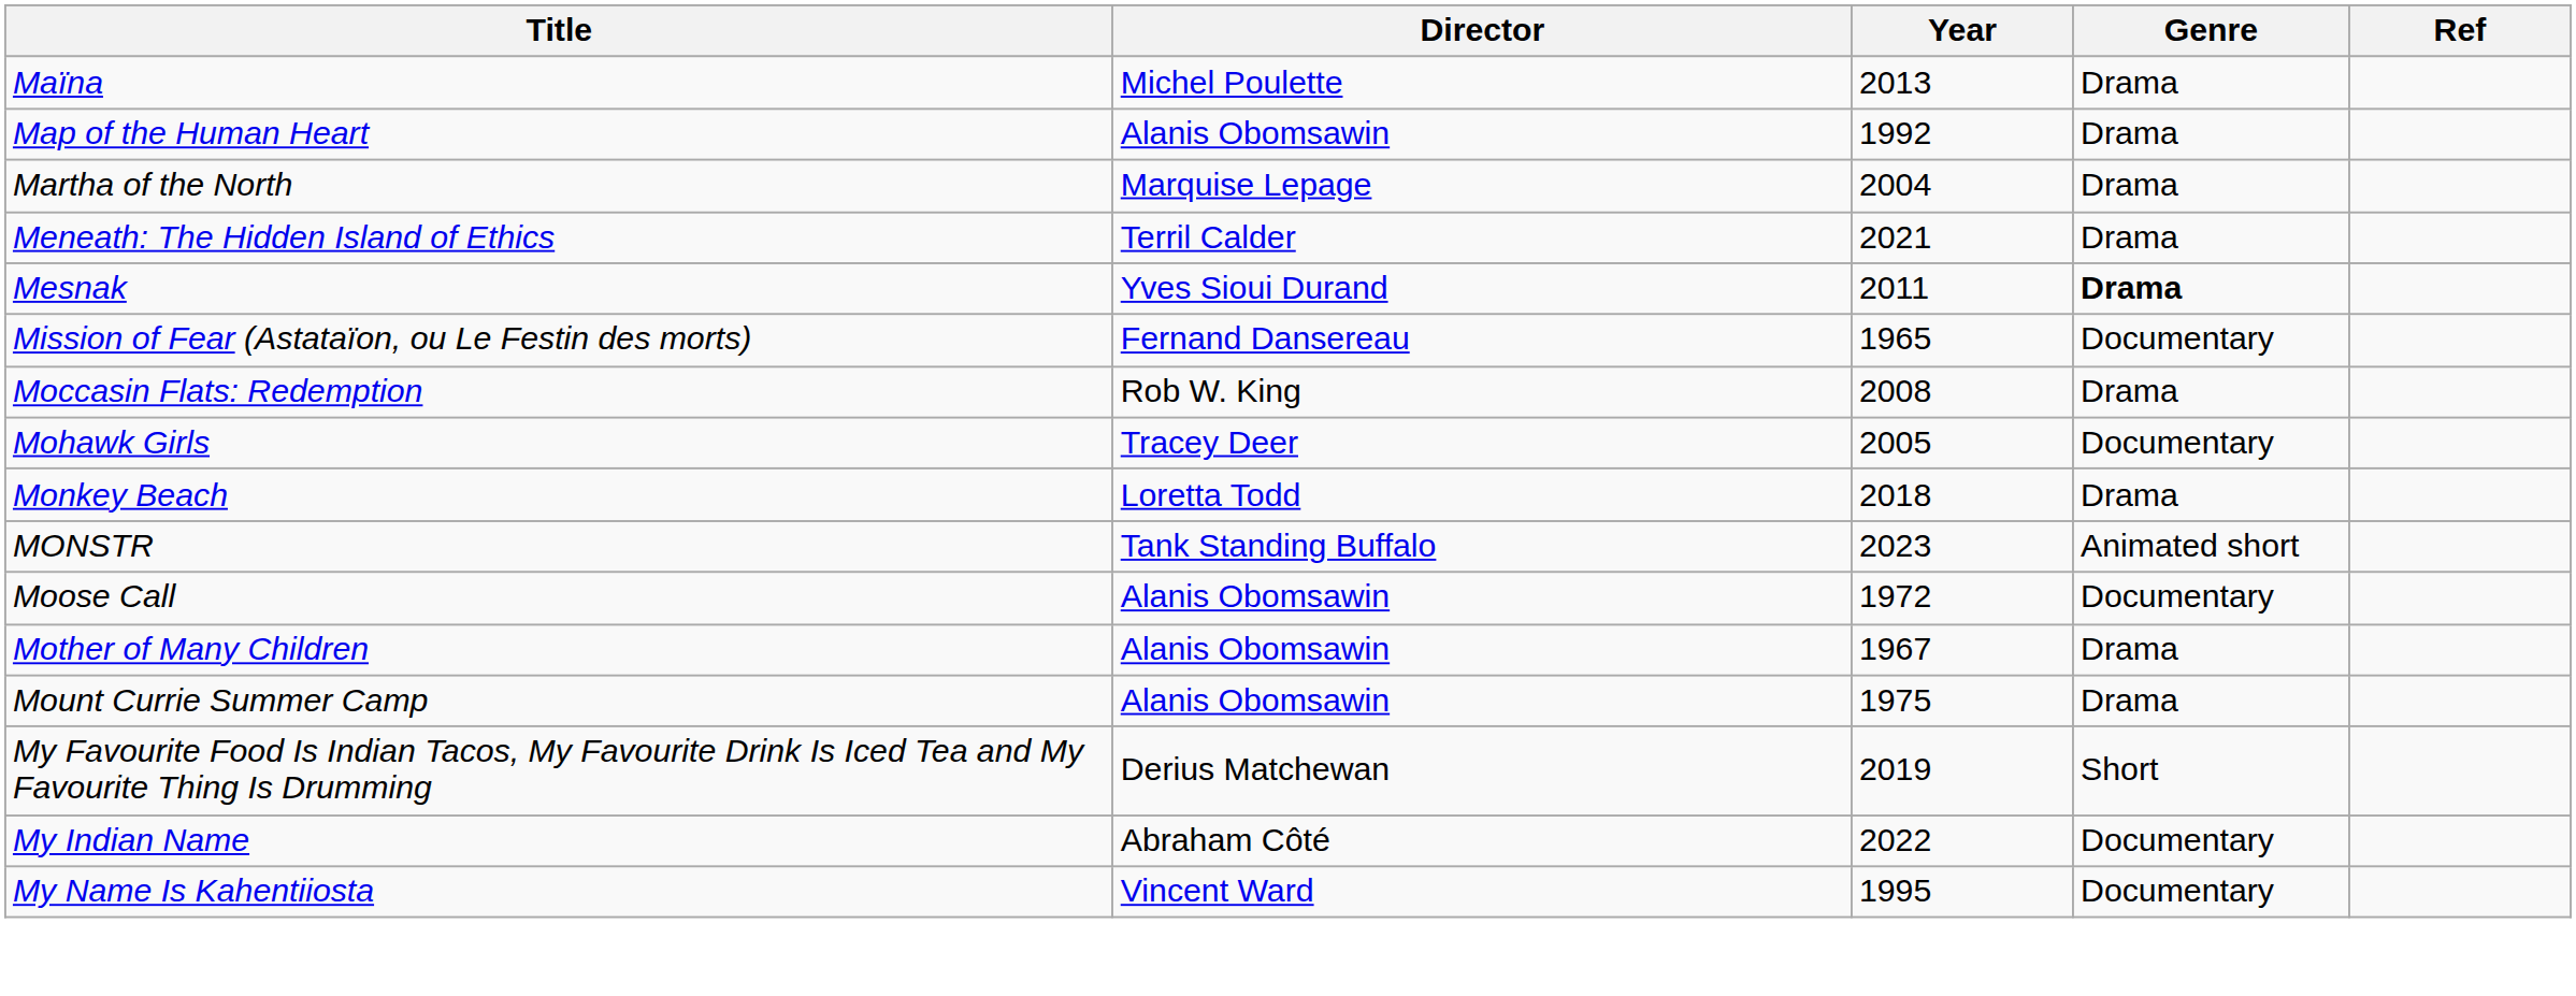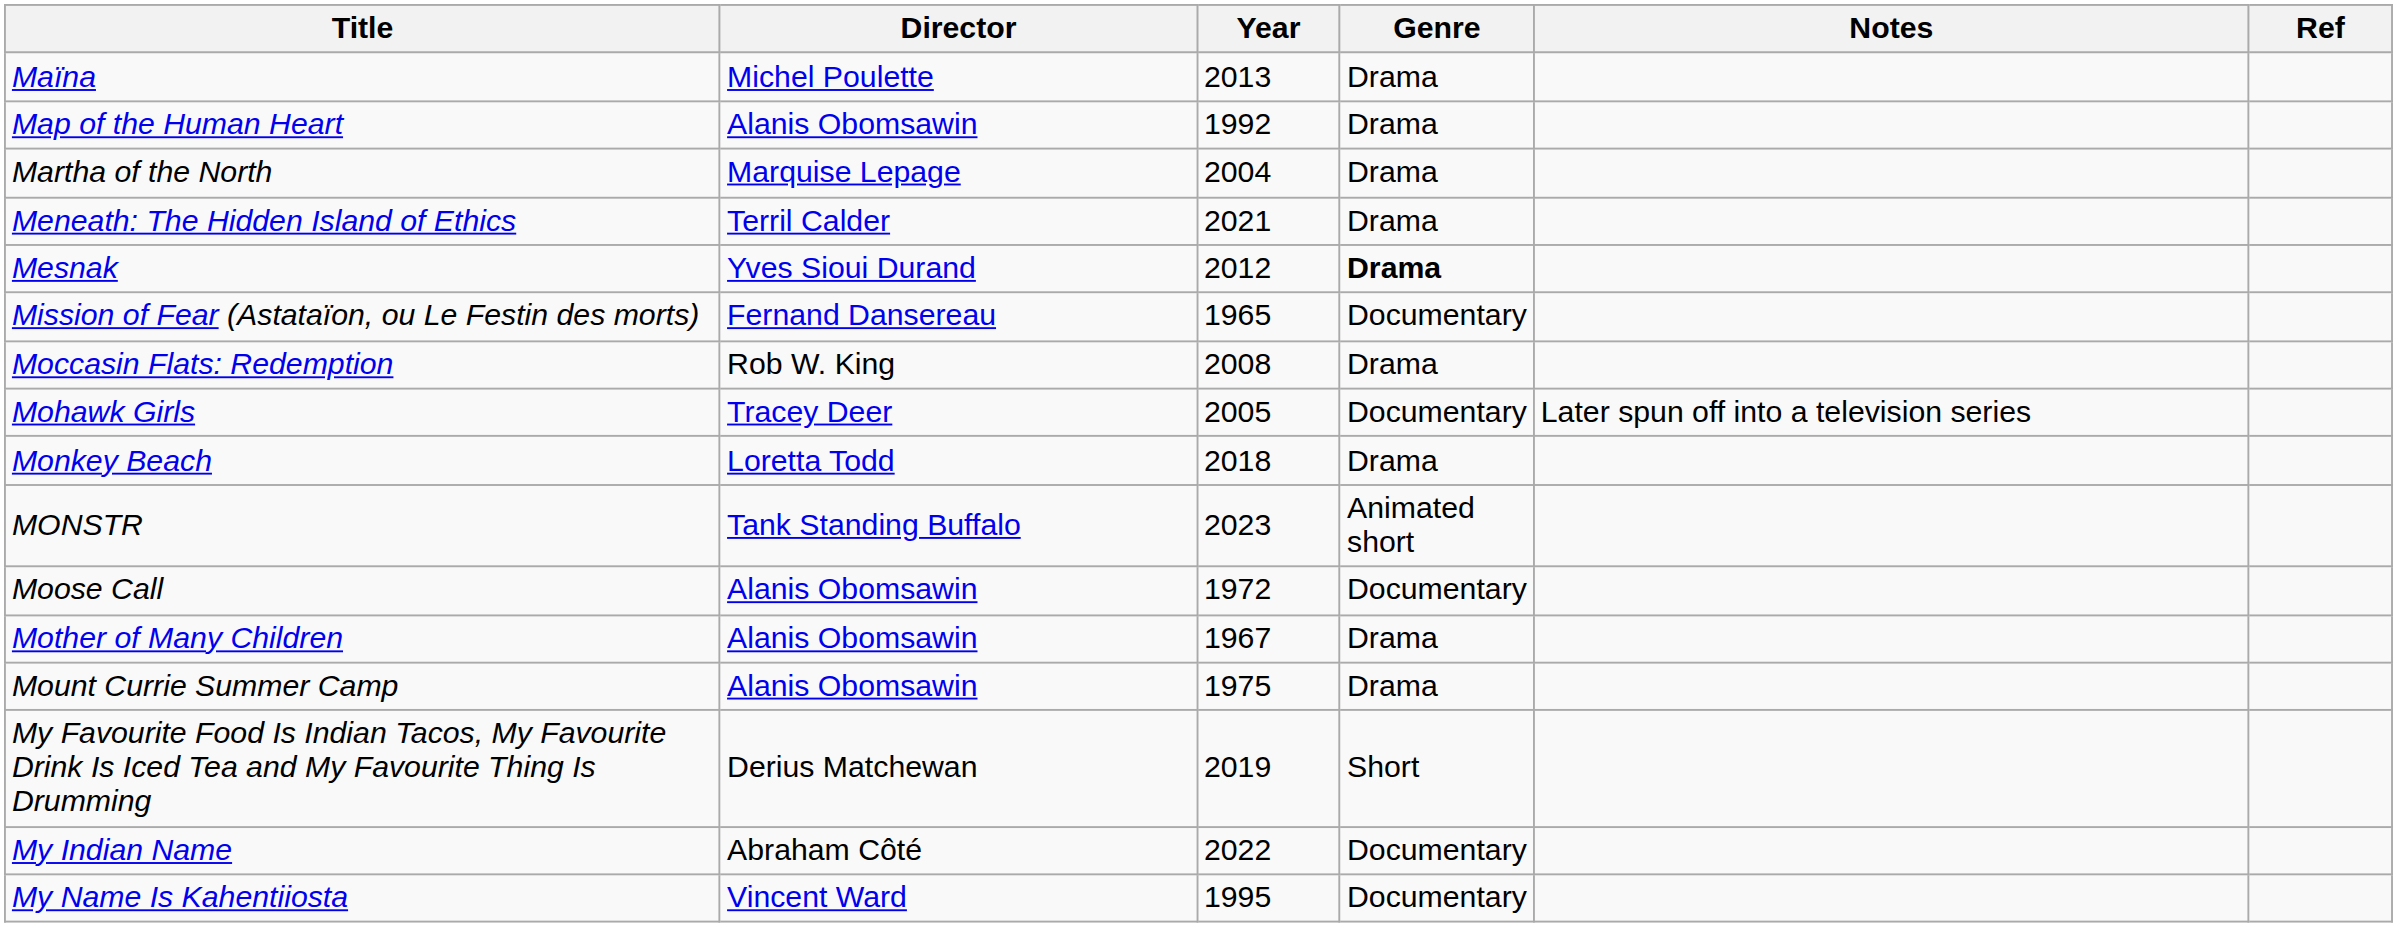 <table class="wikitable sortable" style="width:100%;">
 <tr style="background:#bebebe;">
 <th style="width:30%;">Title</th>
 <th style="width:20%;">Director</th>
 <th style="width:6%;">Year</th>
 <th style="width:6%;">Genre</th>
+<th style="width:30%;">Notes</th>
 <th style="width:6%;">Ref</th>
 </tr>
 <tr>
 <td><em><a href='#'>Maïna</a></em></td>
 <td><a href='#'>Michel Poulette</a></td>
 <td>2013</td>
 <td>Drama</td>
 <td></td>
+<td></td>
 </tr>
 <tr>
 <td><em><a href='#'>Map of the Human Heart</a></em></td>
 <td><a href='#'>Alanis Obomsawin</a></td>
 <td>1992</td>
 <td>Drama</td>
+<td></td>
 <td></td>
 </tr>
 <tr>
 <td><em>Martha of the North</em></td>
 <td><a href='#'>Marquise Lepage</a></td>
 <td>2004</td>
 <td>Drama</td>
 <td></td>
+<td></td>
 </tr>
 <tr>
 <td><em><a href='#'>Meneath: The Hidden Island of Ethics</a></em></td>
 <td><a href='#'>Terril Calder</a></td>
 <td>2021</td>
 <td>Drama</td>
 <td></td>
+<td></td>
 </tr>
 <tr>
 <td><em><a href='#'>Mesnak</a></em></td>
 <td><a href='#'>Yves Sioui Durand</a></td>
-<td>2011</td>
+<td>2012</td>
 <td><strong>Drama</strong></td>
+<td></td>
 <td></td>
 </tr>
 <tr>
 <td><em><a href='#'>Mission of Fear</a> (Astataïon, ou Le Festin des morts)</em></td>
 <td><a href='#'>Fernand Dansereau</a></td>
 <td>1965</td>
 <td>Documentary</td>
 <td></td>
+<td></td>
 </tr>
 <tr>
 <td><em><a href='#'>Moccasin Flats: Redemption</a></em></td>
 <td>Rob W. King</td>
 <td>2008</td>
 <td>Drama</td>
 <td></td>
+<td></td>
 </tr>
 <tr>
 <td><em><a href='#'>Mohawk Girls</a></em></td>
 <td><a href='#'>Tracey Deer</a></td>
 <td>2005</td>
 <td>Documentary</td>
+<td>Later spun off into a television series</td>
 <td></td>
 </tr>
 <tr>
 <td><em><a href='#'>Monkey Beach</a></em></td>
 <td><a href='#'>Loretta Todd</a></td>
 <td>2018</td>
 <td>Drama</td>
 <td></td>
+<td></td>
 </tr>
 <tr>
 <td><em>MONSTR</em></td>
 <td><a href='#'>Tank Standing Buffalo</a></td>
 <td>2023</td>
 <td>Animated short</td>
+<td></td>
 <td></td>
 </tr>
 <tr>
 <td><em>Moose Call</em></td>
 <td><a href='#'>Alanis Obomsawin</a></td>
 <td>1972</td>
 <td>Documentary</td>
 <td></td>
+<td></td>
 </tr>
 <tr>
 <td><em><a href='#'>Mother of Many Children</a></em></td>
 <td><a href='#'>Alanis Obomsawin</a></td>
 <td>1967</td>
 <td>Drama</td>
+<td></td>
 <td></td>
 </tr>
 <tr>
 <td><em>Mount Currie Summer Camp</em></td>
 <td><a href='#'>Alanis Obomsawin</a></td>
 <td>1975</td>
 <td>Drama</td>
 <td></td>
+<td></td>
 </tr>
 <tr>
 <td><em>My Favourite Food Is Indian Tacos, My Favourite Drink Is Iced Tea and My Favourite Thing Is Drumming</em></td>
 <td>Derius Matchewan</td>
 <td>2019</td>
 <td>Short</td>
+<td></td>
 <td></td>
 </tr>
 <tr>
 <td><em><a href='#'>My Indian Name</a></em></td>
 <td>Abraham Côté</td>
 <td>2022</td>
 <td>Documentary</td>
 <td></td>
+<td></td>
 </tr>
 <tr>
 <td><em><a href='#'>My Name Is Kahentiiosta</a></em></td>
 <td><a href='#'>Vincent Ward</a></td>
 <td>1995</td>
 <td>Documentary</td>
 <td></td>
+<td></td>
 </tr>
 </table>
